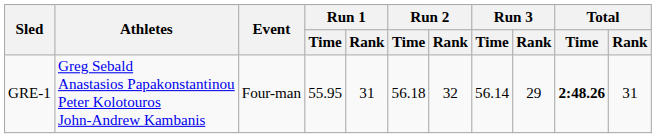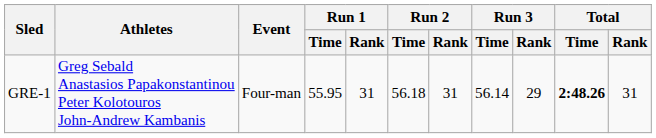 <table class="wikitable"  border="1" style="font-size:90%">
 <tr>
 <th rowspan="2">Sled</th>
 <th rowspan="2">Athletes</th>
 <th rowspan="2">Event</th>
 <th colspan="2">Run 1</th>
 <th colspan="2">Run 2</th>
 <th colspan="2">Run 3</th>
 <th colspan="2">Total</th>
 </tr>
 <tr>
 <th>Time</th>
 <th>Rank</th>
 <th>Time</th>
 <th>Rank</th>
 <th>Time</th>
 <th>Rank</th>
 <th>Time</th>
 <th>Rank</th>
 </tr>
 <tr>
 <td align="center">GRE-1</td>
 <td><a href='#'>Greg Sebald</a><br><a href='#'>Anastasios Papakonstantinou</a><br><a href='#'>Peter Kolotouros</a><br><a href='#'>John-Andrew Kambanis</a></td>
 <td>Four-man</td>
 <td align="center">55.95</td>
 <td align="center">31</td>
 <td align="center">56.18</td>
-<td align="center">32</td>
+<td align="center">31</td>
 <td align="center">56.14</td>
 <td align="center">29</td>
 <td align="center"><strong>2:48.26</strong></td>
 <td align="center">31</td>
 </tr>
 </table>
